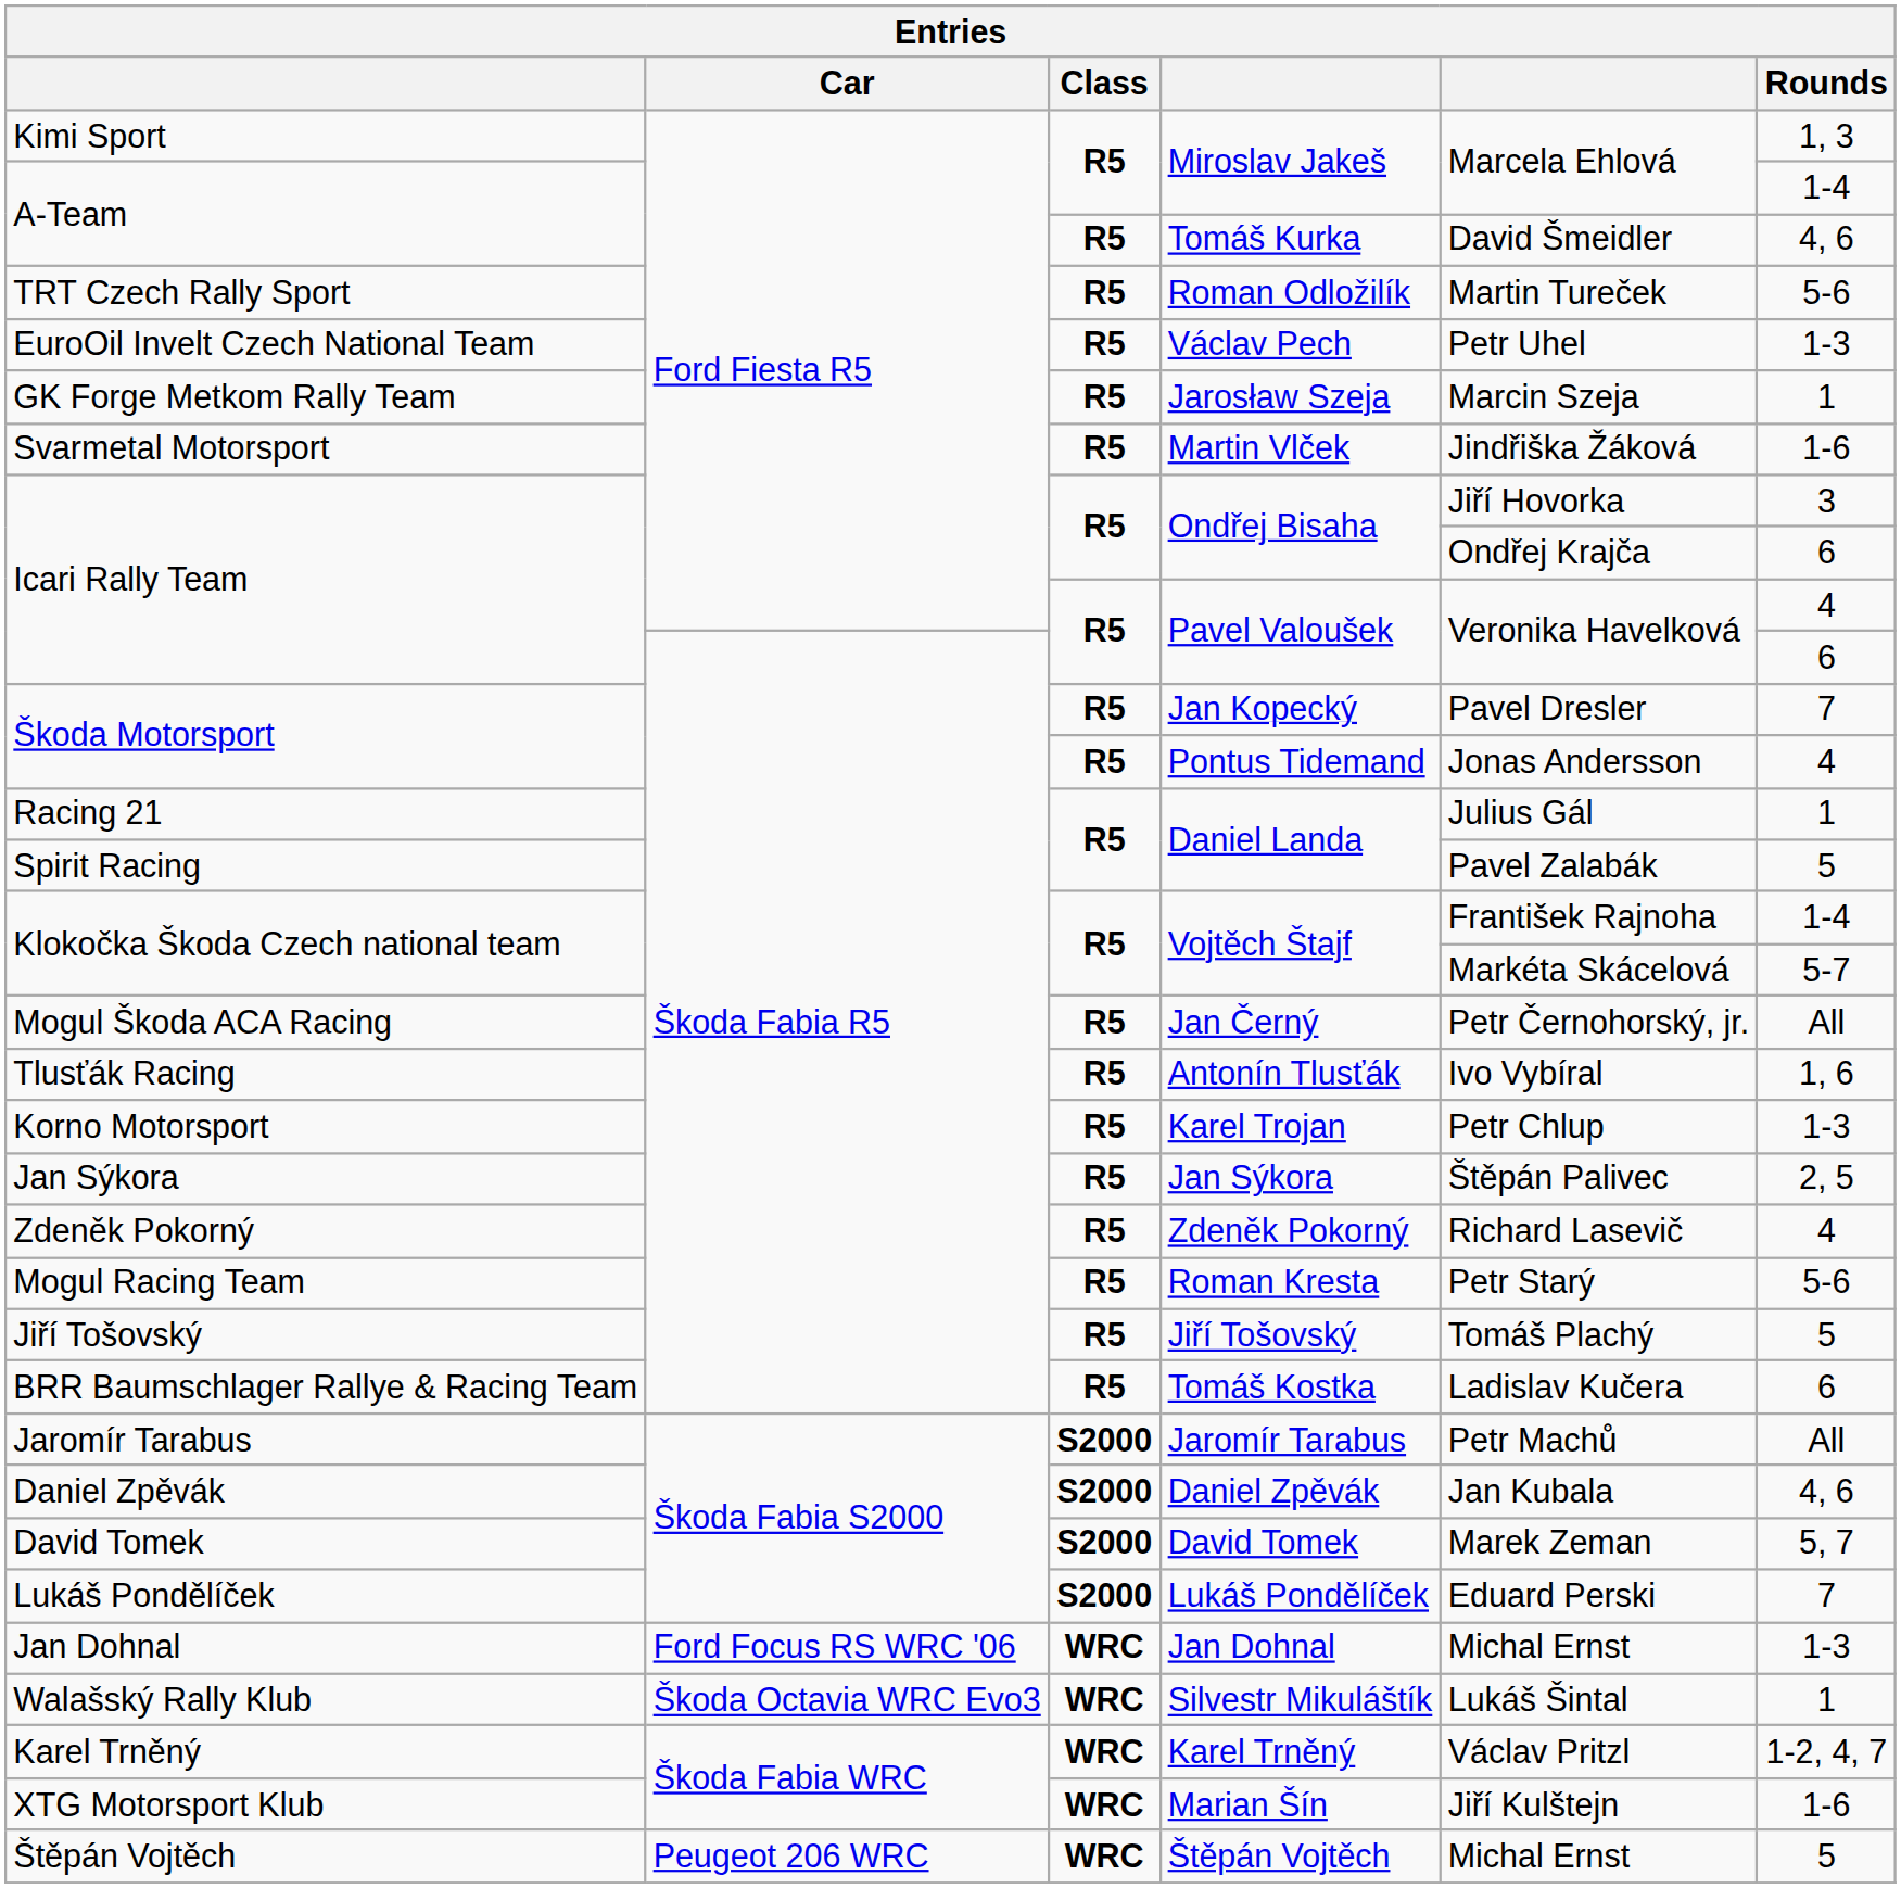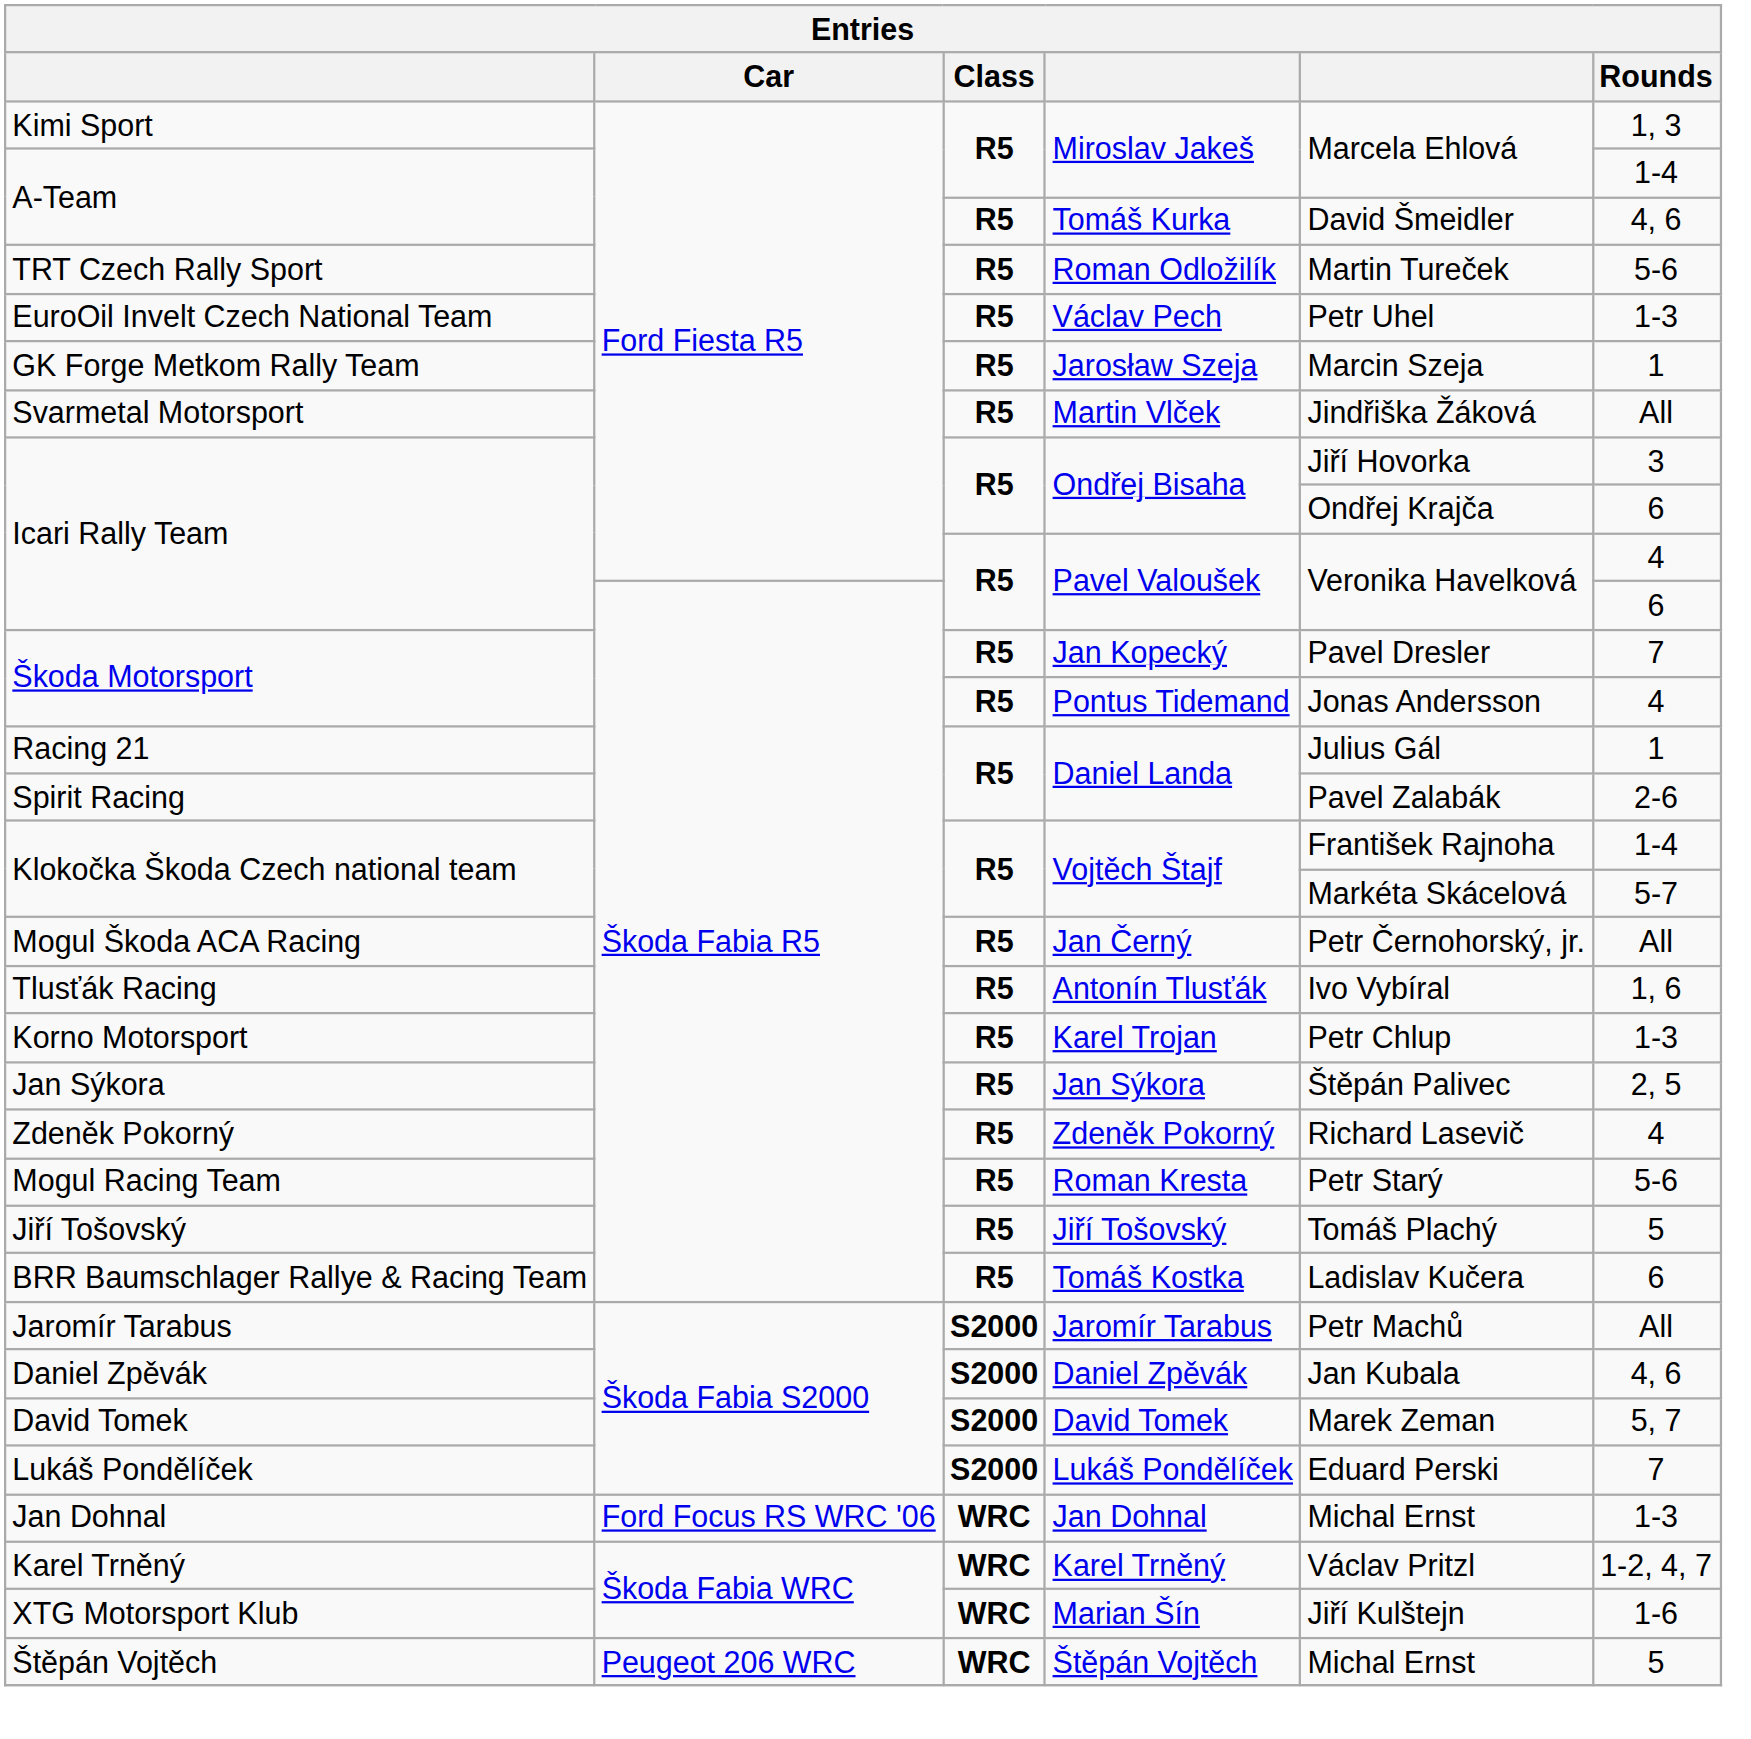 <table class="wikitable" style="font-size: 85%">
 <tr>
 <th colspan="6">Entries</th>
 </tr>
 <tr>
 <th></th>
 <th>Car</th>
 <th>Class</th>
 <th></th>
 <th></th>
 <th>Rounds</th>
 </tr>
 <tr>
 <td> Kimi Sport</td>
 <td rowspan=10><a href='#'>Ford Fiesta R5</a></td>
 <td rowspan=2 align="center"><strong><span>R5</span></strong></td>
 <td rowspan=2> <a href='#'>Miroslav Jakeš</a></td>
 <td rowspan=2> Marcela Ehlová</td>
 <td align="center">1, 3</td>
 </tr>
 <tr>
 <td rowspan=2> A-Team</td>
 <td align="center">1-4</td>
 </tr>
 <tr>
 <td rowspan=1 align="center"><strong><span>R5</span></strong></td>
 <td rowspan=1> <a href='#'>Tomáš Kurka</a></td>
 <td rowspan=1> David Šmeidler</td>
 <td align="center">4, 6</td>
 </tr>
 <tr>
 <td> TRT Czech Rally Sport</td>
 <td rowspan=1 align="center"><strong><span>R5</span></strong></td>
 <td> <a href='#'>Roman Odložilík</a></td>
 <td> Martin Tureček</td>
 <td align="center">5-6</td>
 </tr>
 <tr>
 <td rowspan=1> EuroOil Invelt Czech National Team</td>
 <td rowspan=1 align="center"><strong><span>R5</span></strong></td>
 <td> <a href='#'>Václav Pech</a></td>
 <td> Petr Uhel</td>
 <td align="center">1-3</td>
 </tr>
 <tr>
 <td rowspan=1> GK Forge Metkom Rally Team</td>
 <td rowspan=1 align="center"><strong><span>R5</span></strong></td>
 <td> <a href='#'>Jarosław Szeja</a></td>
 <td> Marcin Szeja</td>
 <td align="center">1</td>
 </tr>
 <tr>
 <td rowspan=1> Svarmetal Motorsport</td>
 <td rowspan=1 align="center"><strong><span>R5</span></strong></td>
 <td> <a href='#'>Martin Vlček</a></td>
 <td> Jindřiška Žáková</td>
-<td align="center">1-6</td>
+<td align="center">All</td>
 </tr>
 <tr>
 <td rowspan=4> Icari Rally Team</td>
 <td rowspan=2 align="center"><strong><span>R5</span></strong></td>
 <td rowspan=2> <a href='#'>Ondřej Bisaha</a></td>
 <td> Jiří Hovorka</td>
 <td align="center">3</td>
 </tr>
 <tr>
 <td> Ondřej Krajča</td>
 <td align="center">6</td>
 </tr>
 <tr>
 <td rowspan=2 align="center"><strong><span>R5</span></strong></td>
 <td rowspan=2> <a href='#'>Pavel Valoušek</a></td>
 <td rowspan=2> Veronika Havelková</td>
 <td align="center">4</td>
 </tr>
 <tr>
 <td rowspan=15><a href='#'>Škoda Fabia R5</a></td>
 <td align="center">6</td>
 </tr>
 <tr>
 <td rowspan=2> <a href='#'>Škoda Motorsport</a></td>
 <td rowspan=1 align="center"><strong><span>R5</span></strong></td>
 <td> <a href='#'>Jan Kopecký</a></td>
 <td> Pavel Dresler</td>
 <td align="center">7</td>
 </tr>
 <tr>
 <td rowspan=1 align="center"><strong><span>R5</span></strong></td>
 <td> <a href='#'>Pontus Tidemand</a></td>
 <td> Jonas Andersson</td>
 <td align="center">4</td>
 </tr>
 <tr>
 <td> Racing 21</td>
 <td rowspan=2 align="center"><strong><span>R5</span></strong></td>
 <td rowspan=2> <a href='#'>Daniel Landa</a></td>
 <td> Julius Gál</td>
 <td align="center">1</td>
 </tr>
 <tr>
 <td> Spirit Racing</td>
 <td> Pavel Zalabák</td>
-<td align="center">5</td>
+<td align="center">2-6</td>
 </tr>
 <tr>
 <td rowspan=2> Klokočka Škoda Czech national team</td>
 <td rowspan=2 align="center"><strong><span>R5</span></strong></td>
 <td rowspan=2> <a href='#'>Vojtěch Štajf</a></td>
 <td> František Rajnoha</td>
 <td align="center">1-4</td>
 </tr>
 <tr>
 <td> Markéta Skácelová</td>
 <td align="center">5-7</td>
 </tr>
 <tr>
 <td> Mogul Škoda ACA Racing</td>
 <td rowspan=1 align="center"><strong><span>R5</span></strong></td>
 <td> <a href='#'>Jan Černý</a></td>
 <td> Petr Černohorský, jr.</td>
 <td align="center">All</td>
 </tr>
 <tr>
 <td> Tlusťák Racing</td>
 <td rowspan=1 align="center"><strong><span>R5</span></strong></td>
 <td> <a href='#'>Antonín Tlusťák</a></td>
 <td> Ivo Vybíral</td>
 <td align="center">1, 6</td>
 </tr>
 <tr>
 <td> Korno Motorsport</td>
 <td rowspan=1 align="center"><strong><span>R5</span></strong></td>
 <td> <a href='#'>Karel Trojan</a></td>
 <td> Petr Chlup</td>
 <td align="center">1-3</td>
 </tr>
 <tr>
 <td> Jan Sýkora</td>
 <td rowspan=1 align="center"><strong><span>R5</span></strong></td>
 <td> <a href='#'>Jan Sýkora</a></td>
 <td> Štěpán Palivec</td>
 <td align="center">2, 5</td>
 </tr>
 <tr>
 <td> Zdeněk Pokorný</td>
 <td rowspan=1 align="center"><strong><span>R5</span></strong></td>
 <td> <a href='#'>Zdeněk Pokorný</a></td>
 <td> Richard Lasevič</td>
 <td align="center">4</td>
 </tr>
 <tr>
 <td> Mogul Racing Team</td>
 <td rowspan=1 align="center"><strong><span>R5</span></strong></td>
 <td> <a href='#'>Roman Kresta</a></td>
 <td> Petr Starý</td>
 <td align="center">5-6</td>
 </tr>
 <tr>
 <td> Jiří Tošovský</td>
 <td rowspan=1 align="center"><strong><span>R5</span></strong></td>
 <td> <a href='#'>Jiří Tošovský</a></td>
 <td> Tomáš Plachý</td>
 <td align="center">5</td>
 </tr>
 <tr>
 <td> BRR Baumschlager Rallye & Racing Team</td>
 <td rowspan=1 align="center"><strong><span>R5</span></strong></td>
 <td> <a href='#'>Tomáš Kostka</a></td>
 <td> Ladislav Kučera</td>
 <td align="center">6</td>
 </tr>
 <tr>
 <td> Jaromír Tarabus</td>
 <td rowspan=4><a href='#'>Škoda Fabia S2000</a></td>
 <td rowspan=1 align="center"><strong><span>S2000</span></strong></td>
 <td> <a href='#'>Jaromír Tarabus</a></td>
 <td> Petr Machů</td>
 <td align="center">All</td>
 </tr>
 <tr>
 <td> Daniel Zpěvák</td>
 <td rowspan=1 align="center"><strong><span>S2000</span></strong></td>
 <td> <a href='#'>Daniel Zpěvák</a></td>
 <td> Jan Kubala</td>
 <td align="center">4, 6</td>
 </tr>
 <tr>
 <td> David Tomek</td>
 <td rowspan=1 align="center"><strong><span>S2000</span></strong></td>
 <td> <a href='#'>David Tomek</a></td>
 <td> Marek Zeman</td>
 <td align="center">5, 7</td>
 </tr>
 <tr>
 <td> Lukáš Pondělíček</td>
 <td rowspan=1 align="center"><strong><span>S2000</span></strong></td>
 <td> <a href='#'>Lukáš Pondělíček</a></td>
 <td> Eduard Perski</td>
 <td align="center">7</td>
 </tr>
 <tr>
 <td> Jan Dohnal</td>
 <td rowspan=1><a href='#'>Ford Focus RS WRC '06</a></td>
 <td rowspan=1 align="center"><strong><span>WRC</span></strong></td>
 <td> <a href='#'>Jan Dohnal</a></td>
 <td> Michal Ernst</td>
 <td align="center">1-3</td>
 </tr>
 <tr>
-<td> Walašský Rally Klub</td>
-<td rowspan=1><a href='#'>Škoda Octavia WRC Evo3</a></td>
-<td rowspan=1 align="center"><strong><span>WRC</span></strong></td>
-<td> <a href='#'>Silvestr Mikuláštík</a></td>
-<td> Lukáš Šintal</td>
-<td align="center">1</td>
-</tr>
-<tr>
 <td> Karel Trněný</td>
 <td rowspan=2><a href='#'>Škoda Fabia WRC</a></td>
 <td rowspan=1 align="center"><strong><span>WRC</span></strong></td>
 <td> <a href='#'>Karel Trněný</a></td>
 <td> Václav Pritzl</td>
 <td align="center">1-2, 4, 7</td>
 </tr>
 <tr>
 <td> XTG Motorsport Klub</td>
 <td rowspan=1 align="center"><strong><span>WRC</span></strong></td>
 <td> <a href='#'>Marian Šín</a></td>
 <td> Jiří Kulštejn</td>
 <td align="center">1-6</td>
 </tr>
 <tr>
 <td> Štěpán Vojtěch</td>
 <td rowspan=1><a href='#'>Peugeot 206 WRC</a></td>
 <td rowspan=1 align="center"><strong><span>WRC</span></strong></td>
 <td> <a href='#'>Štěpán Vojtěch</a></td>
 <td> Michal Ernst</td>
 <td align="center">5</td>
 </tr>
 <tr>
 </tr>
 </table>
